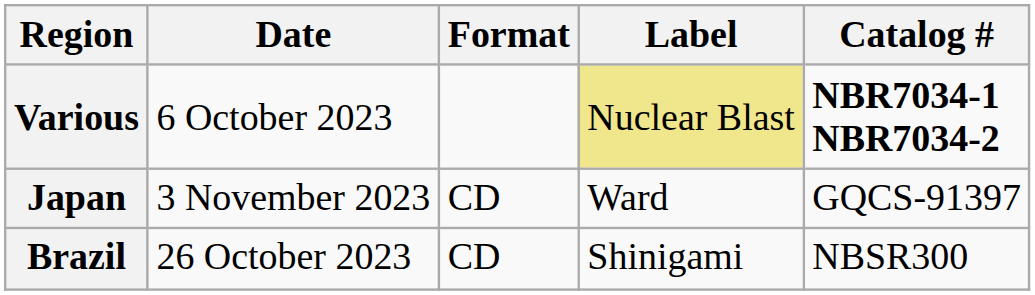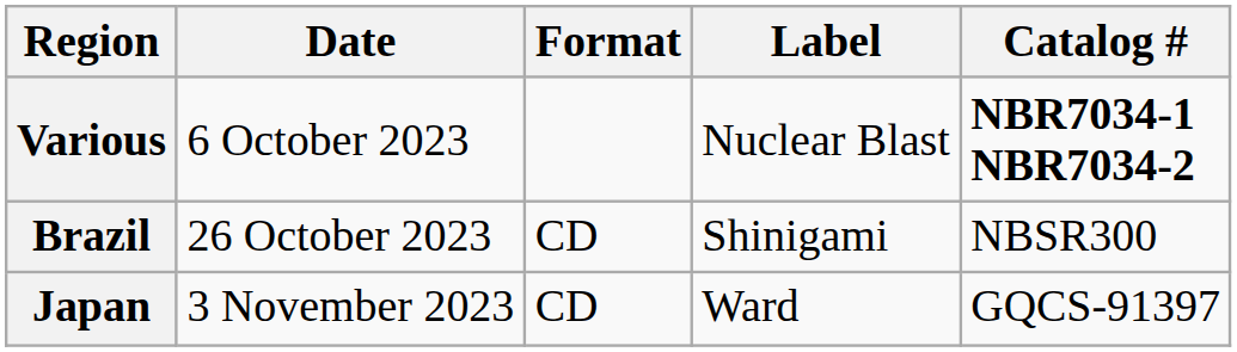 <table class="wikitable plainrowheaders">
 <tr>
 <th scope="col">Region</th>
 <th scope="col">Date</th>
 <th scope="col">Format</th>
 <th scope="col">Label</th>
 <th>Catalog #</th>
 </tr>
 <tr>
 <th scope="row">Various</th>
 <td>6 October 2023</td>
 <td></td>
-<td style="background: khaki;">Nuclear Blast</td>
+<td>Nuclear Blast</td>
 <td><strong>NBR7034-1 <br>NBR7034-2 </strong></td>
+</tr>
+<tr>
+<th scope="row">Brazil</th>
+<td>26 October 2023</td>
+<td>CD</td>
+<td>Shinigami</td>
+<td>NBSR300</td>
 </tr>
 <tr>
 <th scope="row">Japan</th>
 <td>3 November 2023</td>
 <td>CD</td>
 <td>Ward</td>
 <td>GQCS-91397</td>
 </tr>
-<tr>
-<th scope="row">Brazil</th>
-<td>26 October 2023</td>
-<td>CD</td>
-<td>Shinigami</td>
-<td>NBSR300</td>
-</tr>
 </table>
